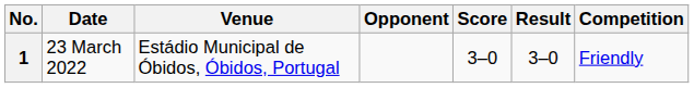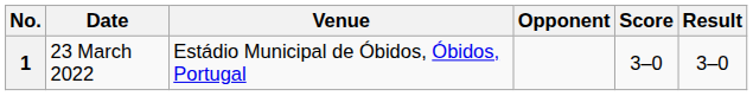 <table class="wikitable sortable plainrowheaders">
 <tr>
 <th scope=col>No.</th>
 <th scope=col data-sort-type=date>Date</th>
 <th scope=col>Venue</th>
 <th scope=col>Opponent</th>
 <th scope=col>Score</th>
 <th scope=col>Result</th>
-<th scope=col>Competition</th>
 </tr>
 <tr>
 <th scope=row>1</th>
 <td>23 March 2022</td>
 <td>Estádio Municipal de Óbidos, <a href='#'>Óbidos, Portugal</a></td>
 <td></td>
 <td align=center>3–0</td>
 <td align=center>3–0</td>
-<td><a href='#'>Friendly</a></td>
 </tr>
 </table>
